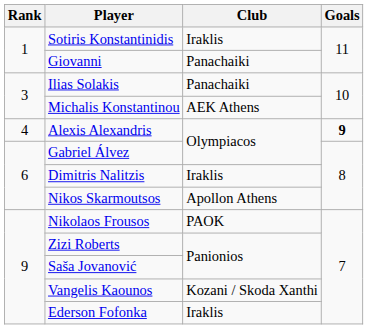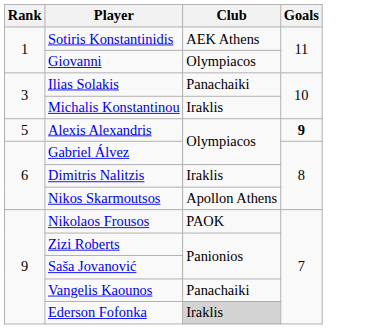 <table class="wikitable sortable" style="text-align:center">
 <tr>
 <th>Rank</th>
 <th>Player</th>
 <th>Club</th>
 <th>Goals</th>
 </tr>
 <tr>
 <td rowspan=2>1</td>
 <td align="left"> <a href='#'>Sotiris Konstantinidis</a></td>
-<td align="left">Iraklis</td>
+<td align="left">AEK Athens</td>
 <td rowspan=2>11</td>
 </tr>
 <tr>
 <td align="left"> <a href='#'>Giovanni</a></td>
-<td align="left">Panachaiki</td>
+<td align="left">Olympiacos</td>
 </tr>
 <tr>
 <td rowspan=2>3</td>
 <td align="left"> <a href='#'>Ilias Solakis</a></td>
 <td align="left">Panachaiki</td>
 <td rowspan=2>10</td>
 </tr>
 <tr>
 <td align="left"> <a href='#'>Michalis Konstantinou</a></td>
-<td align="left">AEK Athens</td>
+<td align="left">Iraklis</td>
 </tr>
 <tr>
-<td>4</td>
+<td>5</td>
 <td align="left"> <a href='#'>Alexis Alexandris</a></td>
 <td align="left"rowspan=2>Olympiacos</td>
 <td><strong>9</strong></td>
 </tr>
 <tr>
 <td rowspan=3>6</td>
 <td align="left"> <a href='#'>Gabriel Álvez</a></td>
 <td rowspan=3>8</td>
 </tr>
 <tr>
 <td align="left"> <a href='#'>Dimitris Nalitzis</a></td>
 <td align="left">Iraklis</td>
 </tr>
 <tr>
 <td align="left"> <a href='#'>Nikos Skarmoutsos</a></td>
 <td align="left">Apollon Athens</td>
 </tr>
 <tr>
 <td rowspan=5>9</td>
 <td align="left"> <a href='#'>Nikolaos Frousos</a></td>
 <td align="left">PAOK</td>
 <td rowspan=5>7</td>
 </tr>
 <tr>
 <td align="left"> <a href='#'>Zizi Roberts</a></td>
 <td align="left" rowspan=2>Panionios</td>
 </tr>
 <tr>
 <td align="left"> <a href='#'>Saša Jovanović</a></td>
 </tr>
 <tr>
 <td align="left"> <a href='#'>Vangelis Kaounos</a></td>
-<td align="left">Kozani / Skoda Xanthi</td>
+<td align="left">Panachaiki</td>
 </tr>
 <tr>
 <td align="left"> <a href='#'>Ederson Fofonka</a></td>
-<td align="left">Iraklis</td>
+<td align="left" style="background: lightgrey;">Iraklis</td>
 </tr>
 </table>
